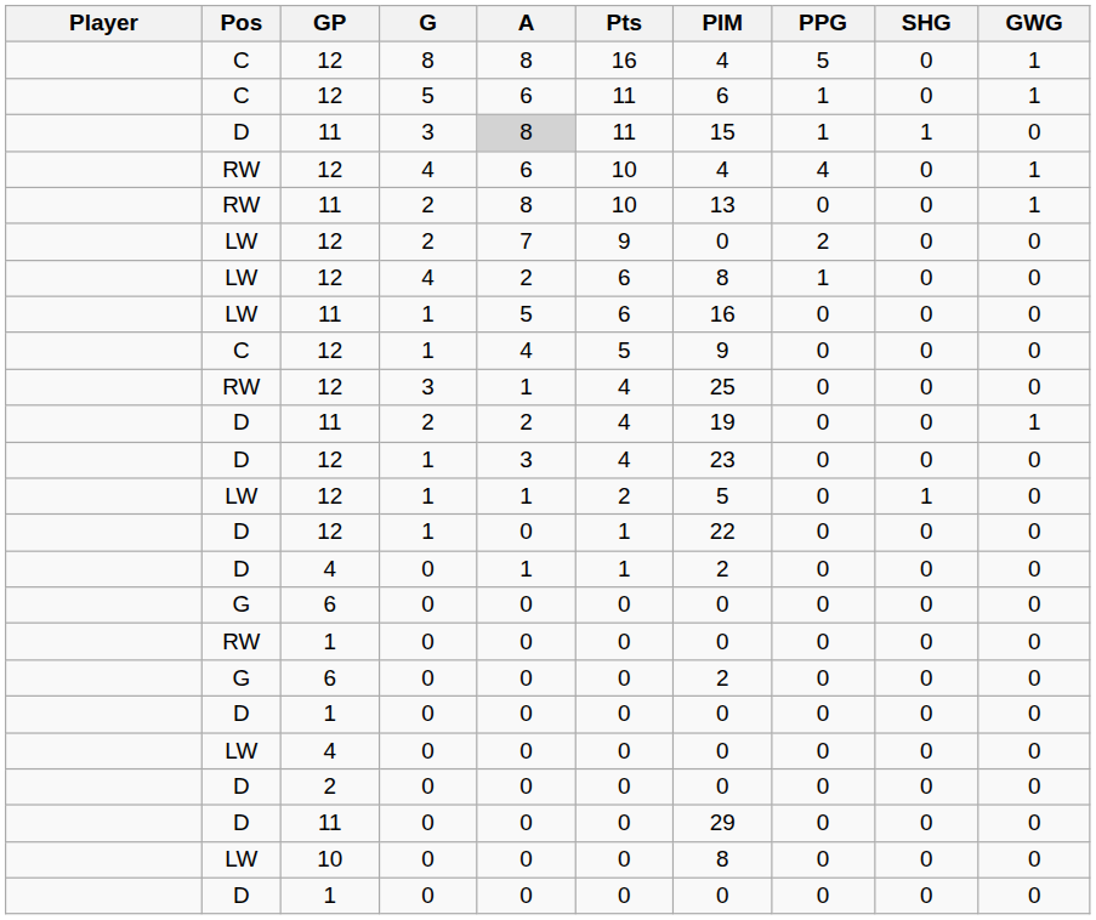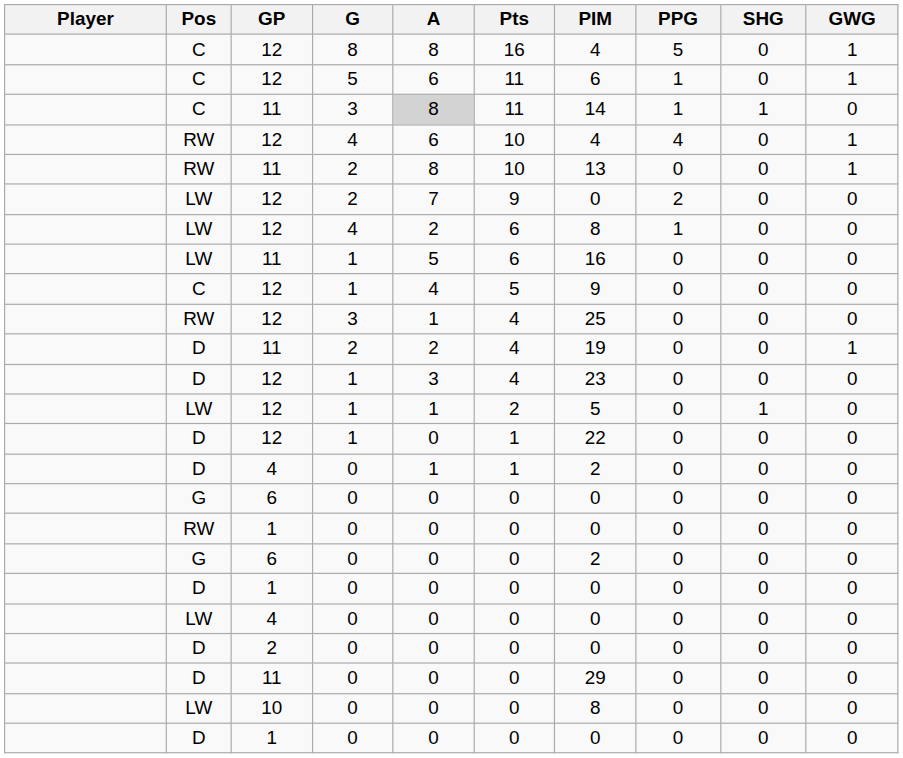 <table class="wikitable sortable" width="60%">
 <tr ALIGN="center">
 <th bgcolor="#DDDDFF" width="10%">Player</th>
 <th bgcolor="#DDDDFF" width="3%" title="Position">Pos</th>
 <th bgcolor="#DDDDFF" width="5%" title="Games played">GP</th>
 <th bgcolor="#DDDDFF" width="5%" title="Goals">G</th>
 <th bgcolor="#DDDDFF" width="5%" title="Assists">A</th>
 <th bgcolor="#DDDDFF" width="5%" title="Points">Pts</th>
 <th bgcolor="#DDDDFF" width="5%" title="Penalties in Minutes">PIM</th>
 <th bgcolor="#DDDDFF" width="5%" title="Power play goals">PPG</th>
 <th bgcolor="#DDDDFF" width="5%" title="Short-handed goals">SHG</th>
 <th bgcolor="#DDDDFF" width="5%" title="Game-winning goals">GWG</th>
 </tr>
 <tr align="center">
 <td align="right"></td>
 <td>C</td>
 <td>12</td>
 <td>8</td>
 <td>8</td>
 <td>16</td>
 <td>4</td>
 <td>5</td>
 <td>0</td>
 <td>1</td>
 </tr>
 <tr align="center">
 <td align="right"></td>
 <td>C</td>
 <td>12</td>
 <td>5</td>
 <td>6</td>
 <td>11</td>
 <td>6</td>
 <td>1</td>
 <td>0</td>
 <td>1</td>
 </tr>
 <tr align="center">
 <td align="right"></td>
-<td>D</td>
+<td>C</td>
 <td>11</td>
 <td>3</td>
 <td style="background: lightgrey;">8</td>
 <td>11</td>
-<td>15</td>
+<td>14</td>
 <td>1</td>
 <td>1</td>
 <td>0</td>
 </tr>
 <tr align="center">
 <td align="right"></td>
 <td>RW</td>
 <td>12</td>
 <td>4</td>
 <td>6</td>
 <td>10</td>
 <td>4</td>
 <td>4</td>
 <td>0</td>
 <td>1</td>
 </tr>
 <tr align="center">
 <td align="right"></td>
 <td>RW</td>
 <td>11</td>
 <td>2</td>
 <td>8</td>
 <td>10</td>
 <td>13</td>
 <td>0</td>
 <td>0</td>
 <td>1</td>
 </tr>
 <tr align="center">
 <td align="right"></td>
 <td>LW</td>
 <td>12</td>
 <td>2</td>
 <td>7</td>
 <td>9</td>
 <td>0</td>
 <td>2</td>
 <td>0</td>
 <td>0</td>
 </tr>
 <tr align="center">
 <td align="right"></td>
 <td>LW</td>
 <td>12</td>
 <td>4</td>
 <td>2</td>
 <td>6</td>
 <td>8</td>
 <td>1</td>
 <td>0</td>
 <td>0</td>
 </tr>
 <tr align="center">
 <td align="right"></td>
 <td>LW</td>
 <td>11</td>
 <td>1</td>
 <td>5</td>
 <td>6</td>
 <td>16</td>
 <td>0</td>
 <td>0</td>
 <td>0</td>
 </tr>
 <tr align="center">
 <td align="right"></td>
 <td>C</td>
 <td>12</td>
 <td>1</td>
 <td>4</td>
 <td>5</td>
 <td>9</td>
 <td>0</td>
 <td>0</td>
 <td>0</td>
 </tr>
 <tr align="center">
 <td align="right"></td>
 <td>RW</td>
 <td>12</td>
 <td>3</td>
 <td>1</td>
 <td>4</td>
 <td>25</td>
 <td>0</td>
 <td>0</td>
 <td>0</td>
 </tr>
 <tr align="center">
 <td align="right"></td>
 <td>D</td>
 <td>11</td>
 <td>2</td>
 <td>2</td>
 <td>4</td>
 <td>19</td>
 <td>0</td>
 <td>0</td>
 <td>1</td>
 </tr>
 <tr align="center">
 <td align="right"></td>
 <td>D</td>
 <td>12</td>
 <td>1</td>
 <td>3</td>
 <td>4</td>
 <td>23</td>
 <td>0</td>
 <td>0</td>
 <td>0</td>
 </tr>
 <tr align="center">
 <td align="right"></td>
 <td>LW</td>
 <td>12</td>
 <td>1</td>
 <td>1</td>
 <td>2</td>
 <td>5</td>
 <td>0</td>
 <td>1</td>
 <td>0</td>
 </tr>
 <tr align="center">
 <td align="right"></td>
 <td>D</td>
 <td>12</td>
 <td>1</td>
 <td>0</td>
 <td>1</td>
 <td>22</td>
 <td>0</td>
 <td>0</td>
 <td>0</td>
 </tr>
 <tr align="center">
 <td align="right"></td>
 <td>D</td>
 <td>4</td>
 <td>0</td>
 <td>1</td>
 <td>1</td>
 <td>2</td>
 <td>0</td>
 <td>0</td>
 <td>0</td>
 </tr>
 <tr align="center">
 <td align="right"></td>
 <td>G</td>
 <td>6</td>
 <td>0</td>
 <td>0</td>
 <td>0</td>
 <td>0</td>
 <td>0</td>
 <td>0</td>
 <td>0</td>
 </tr>
 <tr align="center">
 <td align="right"></td>
 <td>RW</td>
 <td>1</td>
 <td>0</td>
 <td>0</td>
 <td>0</td>
 <td>0</td>
 <td>0</td>
 <td>0</td>
 <td>0</td>
 </tr>
 <tr align="center">
 <td align="right"></td>
 <td>G</td>
 <td>6</td>
 <td>0</td>
 <td>0</td>
 <td>0</td>
 <td>2</td>
 <td>0</td>
 <td>0</td>
 <td>0</td>
 </tr>
 <tr align="center">
 <td align="right"></td>
 <td>D</td>
 <td>1</td>
 <td>0</td>
 <td>0</td>
 <td>0</td>
 <td>0</td>
 <td>0</td>
 <td>0</td>
 <td>0</td>
 </tr>
 <tr align="center">
 <td align="right"></td>
 <td>LW</td>
 <td>4</td>
 <td>0</td>
 <td>0</td>
 <td>0</td>
 <td>0</td>
 <td>0</td>
 <td>0</td>
 <td>0</td>
 </tr>
 <tr align="center">
 <td align="right"></td>
 <td>D</td>
 <td>2</td>
 <td>0</td>
 <td>0</td>
 <td>0</td>
 <td>0</td>
 <td>0</td>
 <td>0</td>
 <td>0</td>
 </tr>
 <tr align="center">
 <td align="right"></td>
 <td>D</td>
 <td>11</td>
 <td>0</td>
 <td>0</td>
 <td>0</td>
 <td>29</td>
 <td>0</td>
 <td>0</td>
 <td>0</td>
 </tr>
 <tr align="center">
 <td align="right"></td>
 <td>LW</td>
 <td>10</td>
 <td>0</td>
 <td>0</td>
 <td>0</td>
 <td>8</td>
 <td>0</td>
 <td>0</td>
 <td>0</td>
 </tr>
 <tr align="center">
 <td align="right"></td>
 <td>D</td>
 <td>1</td>
 <td>0</td>
 <td>0</td>
 <td>0</td>
 <td>0</td>
 <td>0</td>
 <td>0</td>
 <td>0</td>
 </tr>
 </table>
